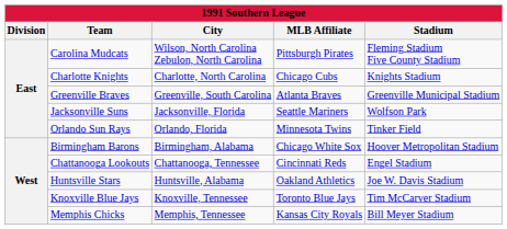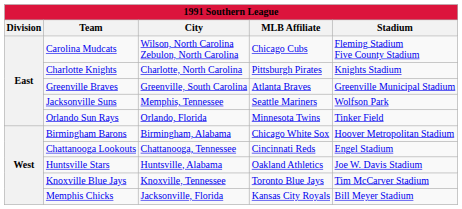 <table class="wikitable" style="width:auto">
 <tr>
 <td bgcolor="#DC143C" align="center" colspan="7"><strong><span>1991 Southern League</span></strong></td>
 </tr>
 <tr>
 <th>Division</th>
 <th>Team</th>
 <th>City</th>
 <th>MLB Affiliate</th>
 <th>Stadium</th>
 </tr>
 <tr>
 <th rowspan="5">East</th>
 <td><a href='#'>Carolina Mudcats</a></td>
 <td><a href='#'>Wilson, North Carolina</a> <br> <a href='#'>Zebulon, North Carolina</a></td>
-<td><a href='#'>Pittsburgh Pirates</a></td>
+<td><a href='#'>Chicago Cubs</a></td>
 <td><a href='#'>Fleming Stadium</a> <br> <a href='#'>Five County Stadium</a></td>
 </tr>
 <tr>
 <td><a href='#'>Charlotte Knights</a></td>
 <td><a href='#'>Charlotte, North Carolina</a></td>
-<td><a href='#'>Chicago Cubs</a></td>
+<td><a href='#'>Pittsburgh Pirates</a></td>
 <td><a href='#'>Knights Stadium</a></td>
 </tr>
 <tr>
 <td><a href='#'>Greenville Braves</a></td>
 <td><a href='#'>Greenville, South Carolina</a></td>
 <td><a href='#'>Atlanta Braves</a></td>
 <td><a href='#'>Greenville Municipal Stadium</a></td>
 </tr>
 <tr>
 <td><a href='#'>Jacksonville Suns</a></td>
-<td><a href='#'>Jacksonville, Florida</a></td>
+<td><a href='#'>Memphis, Tennessee</a></td>
 <td><a href='#'>Seattle Mariners</a></td>
 <td><a href='#'>Wolfson Park</a></td>
 </tr>
 <tr>
 <td><a href='#'>Orlando Sun Rays</a></td>
 <td><a href='#'>Orlando, Florida</a></td>
 <td><a href='#'>Minnesota Twins</a></td>
 <td><a href='#'>Tinker Field</a></td>
 </tr>
 <tr>
 <th rowspan="5">West</th>
 <td><a href='#'>Birmingham Barons</a></td>
 <td><a href='#'>Birmingham, Alabama</a></td>
 <td><a href='#'>Chicago White Sox</a></td>
 <td><a href='#'>Hoover Metropolitan Stadium</a></td>
 </tr>
 <tr>
 <td><a href='#'>Chattanooga Lookouts</a></td>
 <td><a href='#'>Chattanooga, Tennessee</a></td>
 <td><a href='#'>Cincinnati Reds</a></td>
 <td><a href='#'>Engel Stadium</a></td>
 </tr>
 <tr>
 <td><a href='#'>Huntsville Stars</a></td>
 <td><a href='#'>Huntsville, Alabama</a></td>
 <td><a href='#'>Oakland Athletics</a></td>
 <td><a href='#'>Joe W. Davis Stadium</a></td>
 </tr>
 <tr>
 <td><a href='#'>Knoxville Blue Jays</a></td>
 <td><a href='#'>Knoxville, Tennessee</a></td>
 <td><a href='#'>Toronto Blue Jays</a></td>
 <td><a href='#'>Tim McCarver Stadium</a></td>
 </tr>
 <tr>
 <td><a href='#'>Memphis Chicks</a></td>
-<td><a href='#'>Memphis, Tennessee</a></td>
+<td><a href='#'>Jacksonville, Florida</a></td>
 <td><a href='#'>Kansas City Royals</a></td>
 <td><a href='#'>Bill Meyer Stadium</a></td>
 </tr>
 </table>
